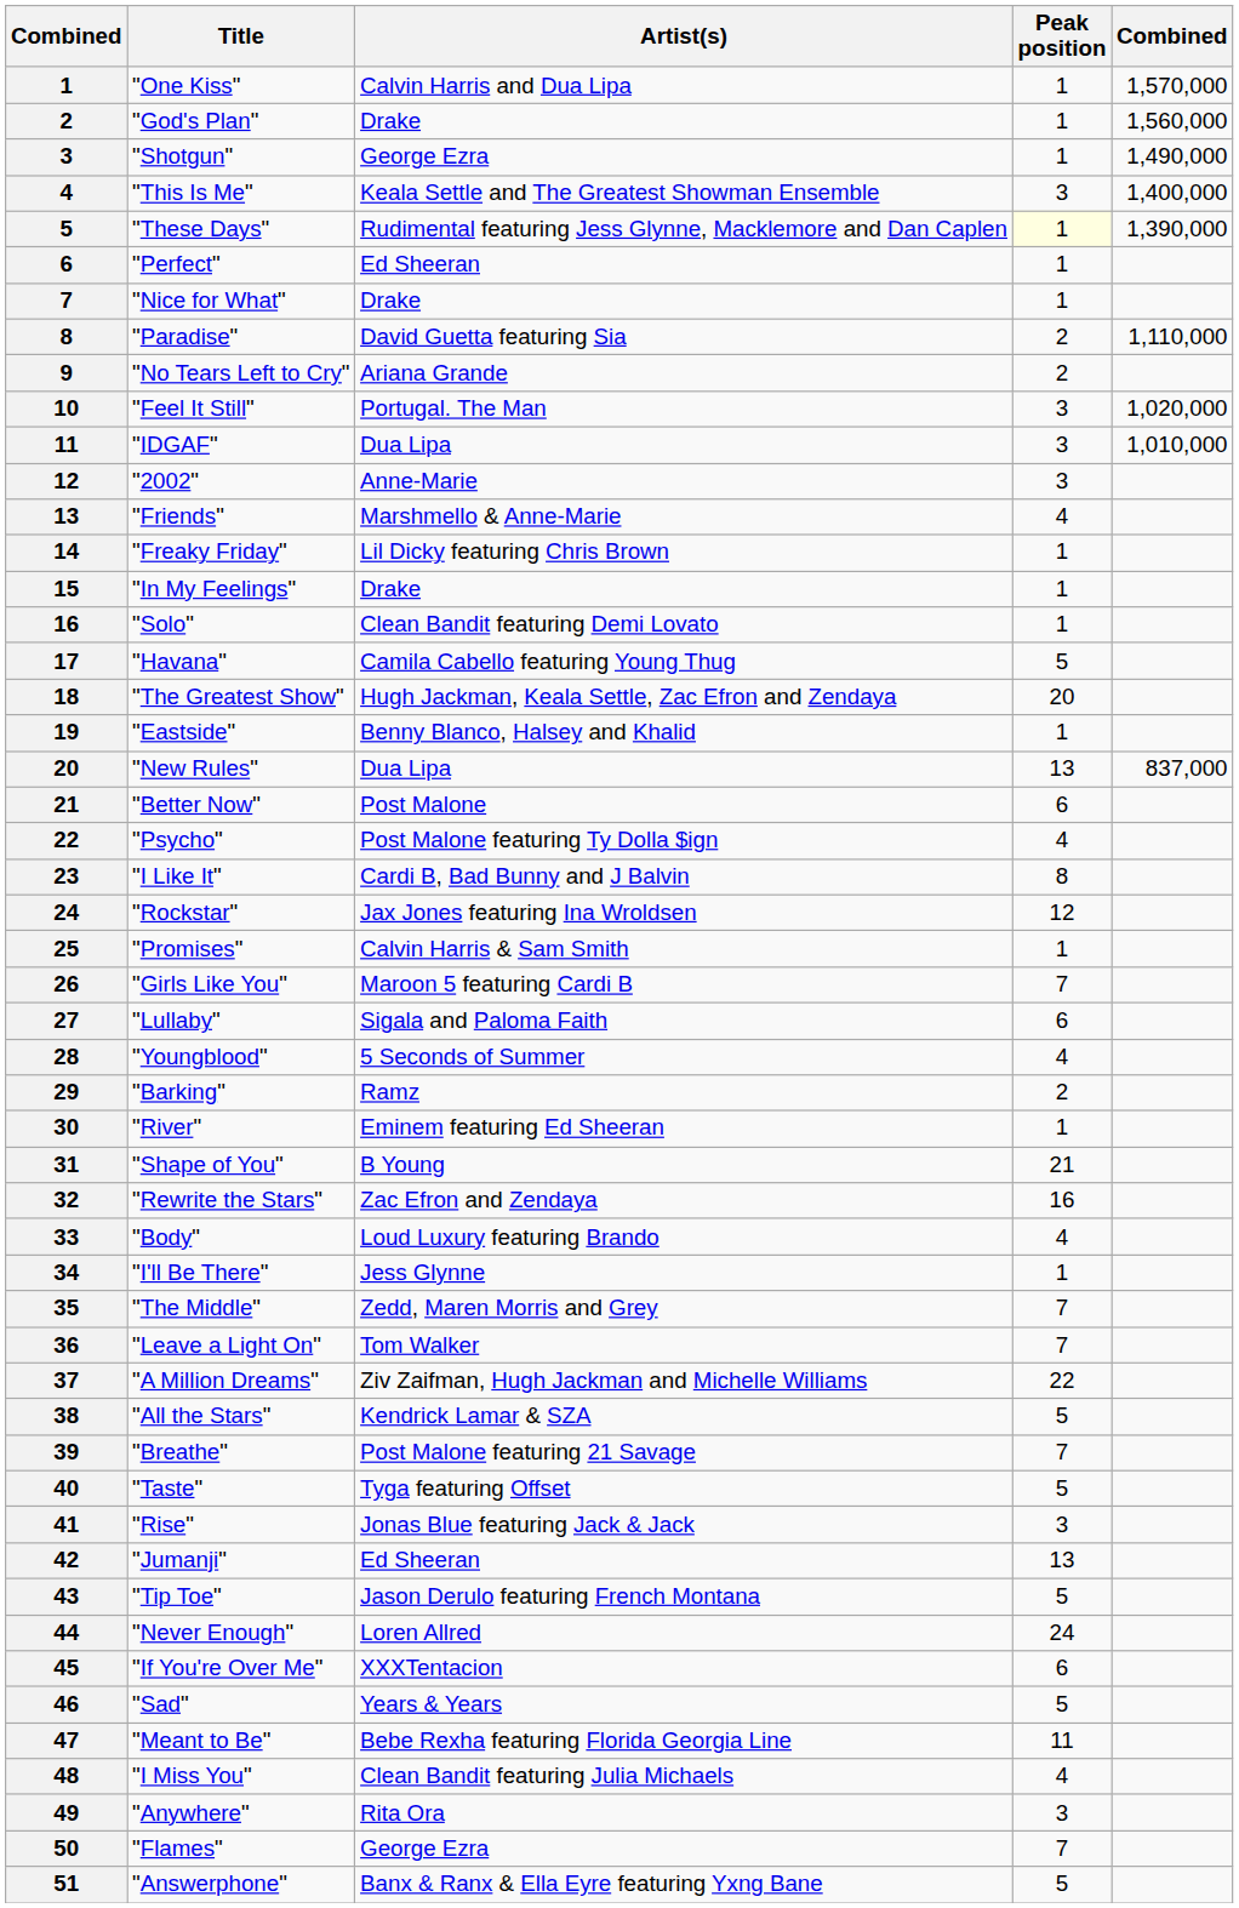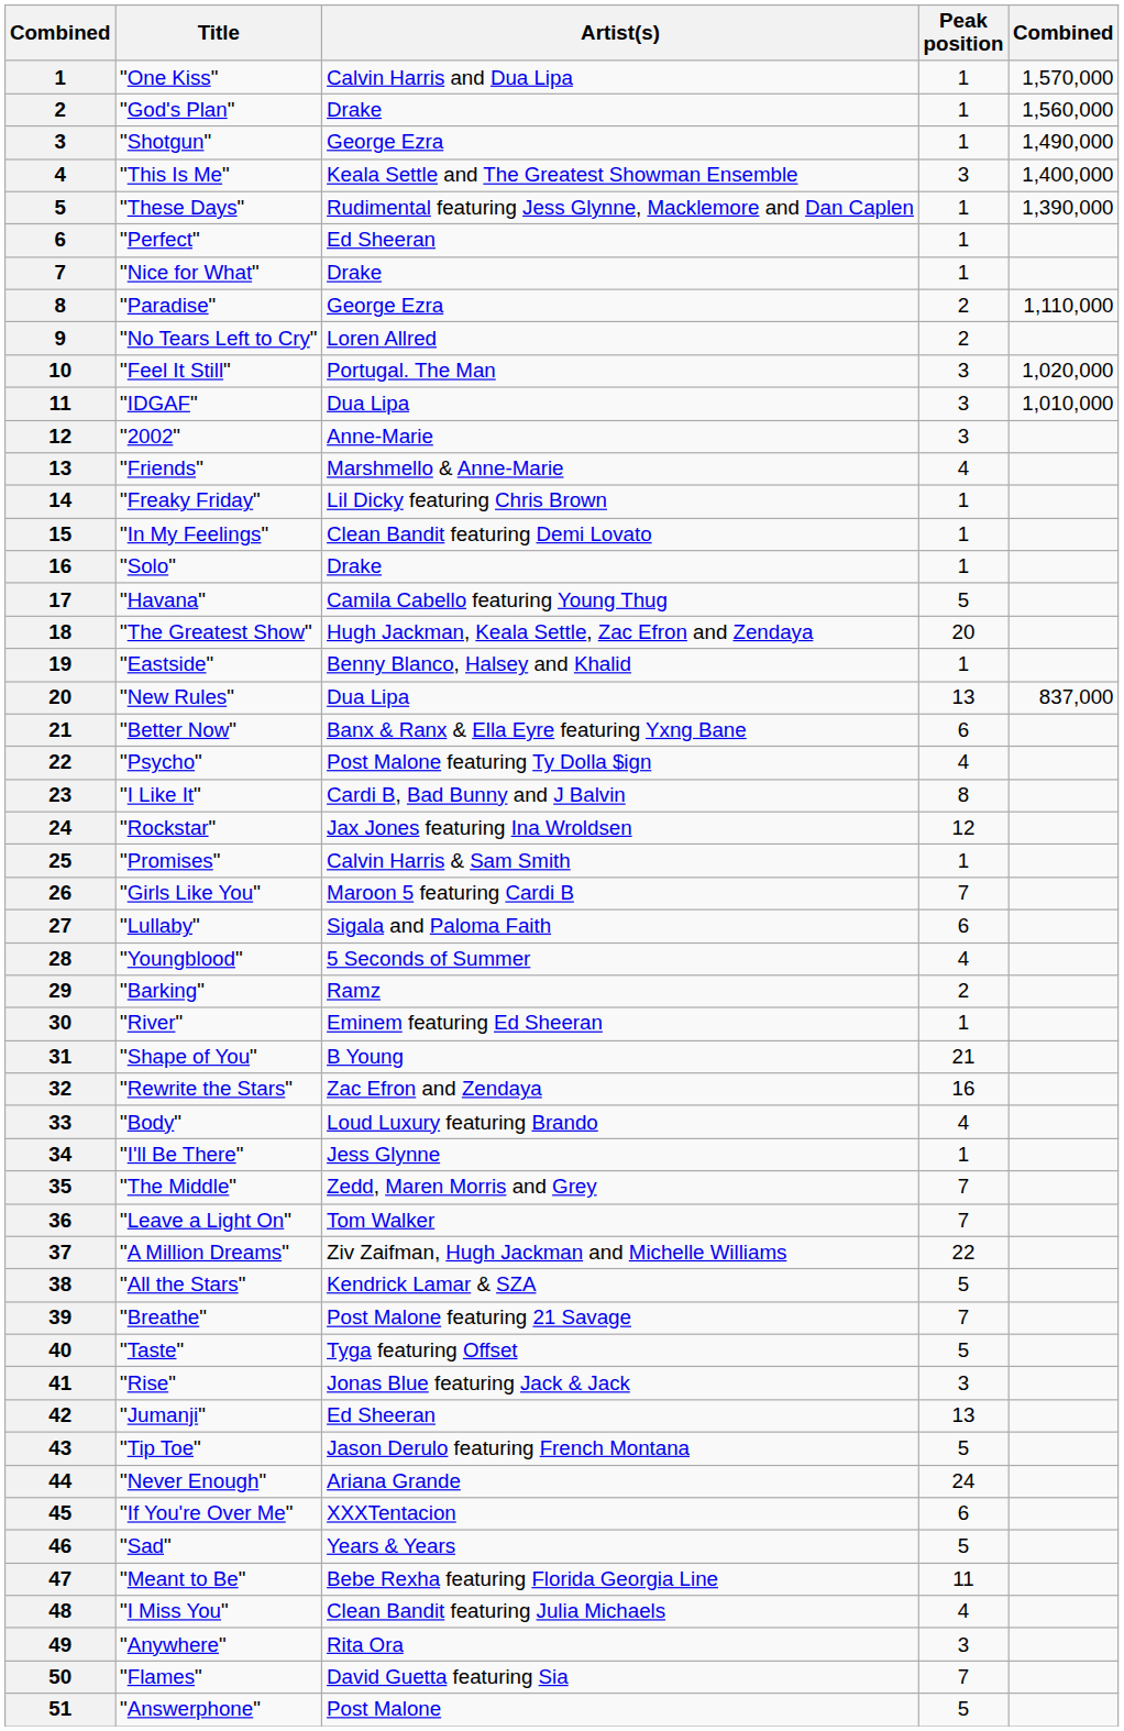 <table class="wikitable plainrowheaders sortable">
 <tr>
 <th scope=col>Combined</th>
 <th scope=col>Title</th>
 <th scope=col>Artist(s)</th>
 <th scope=col>Peak<br>position</th>
 <th scope=col>Combined</th>
 </tr>
 <tr>
 <th scope=row style="text-align:center;">1</th>
 <td>"<a href='#'>One Kiss</a>"</td>
 <td><a href='#'>Calvin Harris</a> and <a href='#'>Dua Lipa</a></td>
 <td align="center">1</td>
 <td align="right">1,570,000</td>
 </tr>
 <tr>
 <th scope=row style="text-align:center;">2</th>
 <td>"<a href='#'>God's Plan</a>"</td>
 <td><a href='#'>Drake</a></td>
 <td align="center">1</td>
 <td align="right">1,560,000</td>
 </tr>
 <tr>
 <th scope=row style="text-align:center;">3</th>
 <td>"<a href='#'>Shotgun</a>"</td>
 <td><a href='#'>George Ezra</a></td>
 <td align="center">1</td>
 <td align="right">1,490,000</td>
 </tr>
 <tr>
 <th scope=row style="text-align:center;">4</th>
 <td>"<a href='#'>This Is Me</a>"</td>
 <td><a href='#'>Keala Settle</a> and <a href='#'>The Greatest Showman Ensemble</a></td>
 <td align="center">3</td>
 <td align="right">1,400,000</td>
 </tr>
 <tr>
 <th scope=row style="text-align:center;">5</th>
 <td>"<a href='#'>These Days</a>"</td>
 <td><a href='#'>Rudimental</a> featuring <a href='#'>Jess Glynne</a>, <a href='#'>Macklemore</a> and <a href='#'>Dan Caplen</a></td>
-<td align="center" style="background: lightyellow;">1</td>
+<td align="center">1</td>
 <td align="right">1,390,000</td>
 </tr>
 <tr>
 <th scope=row style="text-align:center;">6</th>
 <td>"<a href='#'>Perfect</a>"</td>
 <td><a href='#'>Ed Sheeran</a></td>
 <td align="center">1</td>
 <td align="right"></td>
 </tr>
 <tr>
 <th scope=row style="text-align:center;">7</th>
 <td>"<a href='#'>Nice for What</a>"</td>
 <td><a href='#'>Drake</a></td>
 <td align="center">1</td>
 <td align="right"></td>
 </tr>
 <tr>
 <th scope=row style="text-align:center;">8</th>
 <td>"<a href='#'>Paradise</a>"</td>
-<td><a href='#'>David Guetta</a> featuring <a href='#'>Sia</a></td>
+<td><a href='#'>George Ezra</a></td>
 <td align="center">2</td>
 <td align="right">1,110,000</td>
 </tr>
 <tr>
 <th scope=row style="text-align:center;">9</th>
 <td>"<a href='#'>No Tears Left to Cry</a>"</td>
-<td><a href='#'>Ariana Grande</a></td>
+<td><a href='#'>Loren Allred</a></td>
 <td align="center">2</td>
 <td align="right"></td>
 </tr>
 <tr>
 <th scope=row style="text-align:center;">10</th>
 <td>"<a href='#'>Feel It Still</a>"</td>
 <td><a href='#'>Portugal. The Man</a></td>
 <td align="center">3</td>
 <td align="right">1,020,000</td>
 </tr>
 <tr>
 <th scope=row style="text-align:center;">11</th>
 <td>"<a href='#'>IDGAF</a>"</td>
 <td><a href='#'>Dua Lipa</a></td>
 <td align="center">3</td>
 <td align="right">1,010,000</td>
 </tr>
 <tr>
 <th scope=row style="text-align:center;">12</th>
 <td>"<a href='#'>2002</a>"</td>
 <td><a href='#'>Anne-Marie</a></td>
 <td align="center">3</td>
 <td align="right"></td>
 </tr>
 <tr>
 <th scope=row style="text-align:center;">13</th>
 <td>"<a href='#'>Friends</a>"</td>
 <td><a href='#'>Marshmello</a> & <a href='#'>Anne-Marie</a></td>
 <td align="center">4</td>
 <td align="right"></td>
 </tr>
 <tr>
 <th scope=row style="text-align:center;">14</th>
 <td>"<a href='#'>Freaky Friday</a>"</td>
 <td><a href='#'>Lil Dicky</a> featuring <a href='#'>Chris Brown</a></td>
 <td align="center">1</td>
 <td align="right"></td>
 </tr>
 <tr>
 <th scope=row style="text-align:center;">15</th>
 <td>"<a href='#'>In My Feelings</a>"</td>
-<td><a href='#'>Drake</a></td>
+<td><a href='#'>Clean Bandit</a> featuring <a href='#'>Demi Lovato</a></td>
 <td align="center">1</td>
 <td align="right"></td>
 </tr>
 <tr>
 <th scope=row style="text-align:center;">16</th>
 <td>"<a href='#'>Solo</a>"</td>
-<td><a href='#'>Clean Bandit</a> featuring <a href='#'>Demi Lovato</a></td>
+<td><a href='#'>Drake</a></td>
 <td align="center">1</td>
 <td align="right"></td>
 </tr>
 <tr>
 <th scope=row style="text-align:center;">17</th>
 <td>"<a href='#'>Havana</a>"</td>
 <td><a href='#'>Camila Cabello</a> featuring <a href='#'>Young Thug</a></td>
 <td align="center">5</td>
 <td align="right"></td>
 </tr>
 <tr>
 <th scope=row style="text-align:center;">18</th>
 <td>"<a href='#'>The Greatest Show</a>"</td>
 <td><a href='#'>Hugh Jackman</a>, <a href='#'>Keala Settle</a>, <a href='#'>Zac Efron</a> and <a href='#'>Zendaya</a></td>
 <td align="center">20</td>
 <td align="right"></td>
 </tr>
 <tr>
 <th scope=row style="text-align:center;">19</th>
 <td>"<a href='#'>Eastside</a>"</td>
 <td><a href='#'>Benny Blanco</a>, <a href='#'>Halsey</a> and <a href='#'>Khalid</a></td>
 <td align="center">1</td>
 <td align="right"></td>
 </tr>
 <tr>
 <th scope=row style="text-align:center;">20</th>
 <td>"<a href='#'>New Rules</a>"</td>
 <td><a href='#'>Dua Lipa</a></td>
 <td align="center">13</td>
 <td align="right">837,000</td>
 </tr>
 <tr>
 <th scope=row style="text-align:center;">21</th>
 <td>"<a href='#'>Better Now</a>"</td>
-<td><a href='#'>Post Malone</a></td>
+<td><a href='#'>Banx & Ranx</a> & <a href='#'>Ella Eyre</a> featuring <a href='#'>Yxng Bane</a></td>
 <td align="center">6</td>
 <td align="right"></td>
 </tr>
 <tr>
 <th scope=row style="text-align:center;">22</th>
 <td>"<a href='#'>Psycho</a>"</td>
 <td><a href='#'>Post Malone</a> featuring <a href='#'>Ty Dolla $ign</a></td>
 <td align="center">4</td>
 <td align="right"></td>
 </tr>
 <tr>
 <th scope=row style="text-align:center;">23</th>
 <td>"<a href='#'>I Like It</a>"</td>
 <td><a href='#'>Cardi B</a>, <a href='#'>Bad Bunny</a> and <a href='#'>J Balvin</a></td>
 <td align="center">8</td>
 <td align="right"></td>
 </tr>
 <tr>
 <th scope=row style="text-align:center;">24</th>
 <td>"<a href='#'>Rockstar</a>"</td>
 <td><a href='#'>Jax Jones</a> featuring <a href='#'>Ina Wroldsen</a></td>
 <td align="center">12</td>
 <td align="right"></td>
 </tr>
 <tr>
 <th scope=row style="text-align:center;">25</th>
 <td>"<a href='#'>Promises</a>"</td>
 <td><a href='#'>Calvin Harris</a> & <a href='#'>Sam Smith</a></td>
 <td align="center">1</td>
 <td align="right"></td>
 </tr>
 <tr>
 <th scope=row style="text-align:center;">26</th>
 <td>"<a href='#'>Girls Like You</a>"</td>
 <td><a href='#'>Maroon 5</a> featuring <a href='#'>Cardi B</a></td>
 <td align="center">7</td>
 <td align="right"></td>
 </tr>
 <tr>
 <th scope=row style="text-align:center;">27</th>
 <td>"<a href='#'>Lullaby</a>"</td>
 <td><a href='#'>Sigala</a> and <a href='#'>Paloma Faith</a></td>
 <td align="center">6</td>
 <td align="right"></td>
 </tr>
 <tr>
 <th scope=row style="text-align:center;">28</th>
 <td>"<a href='#'>Youngblood</a>"</td>
 <td><a href='#'>5 Seconds of Summer</a></td>
 <td align="center">4</td>
 <td align="right"></td>
 </tr>
 <tr>
 <th scope=row style="text-align:center;">29</th>
 <td>"<a href='#'>Barking</a>"</td>
 <td><a href='#'>Ramz</a></td>
 <td align="center">2</td>
 <td align="right"></td>
 </tr>
 <tr>
 <th scope=row style="text-align:center;">30</th>
 <td>"<a href='#'>River</a>"</td>
 <td><a href='#'>Eminem</a> featuring <a href='#'>Ed Sheeran</a></td>
 <td align="center">1</td>
 <td align="right"></td>
 </tr>
 <tr>
 <th scope=row style="text-align:center;">31</th>
 <td>"<a href='#'>Shape of You</a>"</td>
 <td><a href='#'>B Young</a></td>
 <td align="center">21</td>
 <td align="right"></td>
 </tr>
 <tr>
 <th scope=row style="text-align:center;">32</th>
 <td>"<a href='#'>Rewrite the Stars</a>"</td>
 <td><a href='#'>Zac Efron</a> and <a href='#'>Zendaya</a></td>
 <td align="center">16</td>
 <td align="right"></td>
 </tr>
 <tr>
 <th scope=row style="text-align:center;">33</th>
 <td>"<a href='#'>Body</a>"</td>
 <td><a href='#'>Loud Luxury</a> featuring <a href='#'>Brando</a></td>
 <td align="center">4</td>
 <td align="right"></td>
 </tr>
 <tr>
 <th scope=row style="text-align:center;">34</th>
 <td>"<a href='#'>I'll Be There</a>"</td>
 <td><a href='#'>Jess Glynne</a></td>
 <td align="center">1</td>
 <td align="right"></td>
 </tr>
 <tr>
 <th scope=row style="text-align:center;">35</th>
 <td>"<a href='#'>The Middle</a>"</td>
 <td><a href='#'>Zedd</a>, <a href='#'>Maren Morris</a> and <a href='#'>Grey</a></td>
 <td align="center">7</td>
 <td align="right"></td>
 </tr>
 <tr>
 <th scope=row style="text-align:center;">36</th>
 <td>"<a href='#'>Leave a Light On</a>"</td>
 <td><a href='#'>Tom Walker</a></td>
 <td align="center">7</td>
 <td align="right"></td>
 </tr>
 <tr>
 <th scope=row style="text-align:center;">37</th>
 <td>"<a href='#'>A Million Dreams</a>"</td>
 <td>Ziv Zaifman, <a href='#'>Hugh Jackman</a> and <a href='#'>Michelle Williams</a></td>
 <td align="center">22</td>
 <td align="right"></td>
 </tr>
 <tr>
 <th scope=row style="text-align:center;">38</th>
 <td>"<a href='#'>All the Stars</a>"</td>
 <td><a href='#'>Kendrick Lamar</a> & <a href='#'>SZA</a></td>
 <td align="center">5</td>
 <td align="right"></td>
 </tr>
 <tr>
 <th scope=row style="text-align:center;">39</th>
 <td>"<a href='#'>Breathe</a>"</td>
 <td><a href='#'>Post Malone</a> featuring <a href='#'>21 Savage</a></td>
 <td align="center">7</td>
 <td align="right"></td>
 </tr>
 <tr>
 <th scope=row style="text-align:center;">40</th>
 <td>"<a href='#'>Taste</a>"</td>
 <td><a href='#'>Tyga</a> featuring <a href='#'>Offset</a></td>
 <td align="center">5</td>
 <td align="right"></td>
 </tr>
 <tr>
 <th scope=row style="text-align:center;">41</th>
 <td>"<a href='#'>Rise</a>"</td>
 <td><a href='#'>Jonas Blue</a> featuring <a href='#'>Jack & Jack</a></td>
 <td align="center">3</td>
 <td align="right"></td>
 </tr>
 <tr>
 <th scope=row style="text-align:center;">42</th>
 <td>"<a href='#'>Jumanji</a>"</td>
 <td><a href='#'>Ed Sheeran</a></td>
 <td align="center">13</td>
 <td align="right"></td>
 </tr>
 <tr>
 <th scope=row style="text-align:center;">43</th>
 <td>"<a href='#'>Tip Toe</a>"</td>
 <td><a href='#'>Jason Derulo</a> featuring <a href='#'>French Montana</a></td>
 <td align="center">5</td>
 <td align="right"></td>
 </tr>
 <tr>
 <th scope=row style="text-align:center;">44</th>
 <td>"<a href='#'>Never Enough</a>"</td>
-<td><a href='#'>Loren Allred</a></td>
+<td><a href='#'>Ariana Grande</a></td>
 <td align="center">24</td>
 <td align="right"></td>
 </tr>
 <tr>
 <th scope=row style="text-align:center;">45</th>
 <td>"<a href='#'>If You're Over Me</a>"</td>
 <td><a href='#'>XXXTentacion</a></td>
 <td align="center">6</td>
 <td align="right"></td>
 </tr>
 <tr>
 <th scope=row style="text-align:center;">46</th>
 <td>"<a href='#'>Sad</a>"</td>
 <td><a href='#'>Years & Years</a></td>
 <td align="center">5</td>
 <td align="right"></td>
 </tr>
 <tr>
 <th scope=row style="text-align:center;">47</th>
 <td>"<a href='#'>Meant to Be</a>"</td>
 <td><a href='#'>Bebe Rexha</a> featuring <a href='#'>Florida Georgia Line</a></td>
 <td align="center">11</td>
 <td align="right"></td>
 </tr>
 <tr>
 <th scope=row style="text-align:center;">48</th>
 <td>"<a href='#'>I Miss You</a>"</td>
 <td><a href='#'>Clean Bandit</a> featuring <a href='#'>Julia Michaels</a></td>
 <td align="center">4</td>
 <td align="right"></td>
 </tr>
 <tr>
 <th scope=row style="text-align:center;">49</th>
 <td>"<a href='#'>Anywhere</a>"</td>
 <td><a href='#'>Rita Ora</a></td>
 <td align="center">3</td>
 <td align="right"></td>
 </tr>
 <tr>
 <th scope=row style="text-align:center;">50</th>
 <td>"<a href='#'>Flames</a>"</td>
-<td><a href='#'>George Ezra</a></td>
+<td><a href='#'>David Guetta</a> featuring <a href='#'>Sia</a></td>
 <td align="center">7</td>
 <td align="right"></td>
 </tr>
 <tr>
 <th scope=row style="text-align:center;">51</th>
 <td>"<a href='#'>Answerphone</a>"</td>
-<td><a href='#'>Banx & Ranx</a> & <a href='#'>Ella Eyre</a> featuring <a href='#'>Yxng Bane</a></td>
+<td><a href='#'>Post Malone</a></td>
 <td align="center">5</td>
 <td align="right"></td>
 </tr>
 </table>
